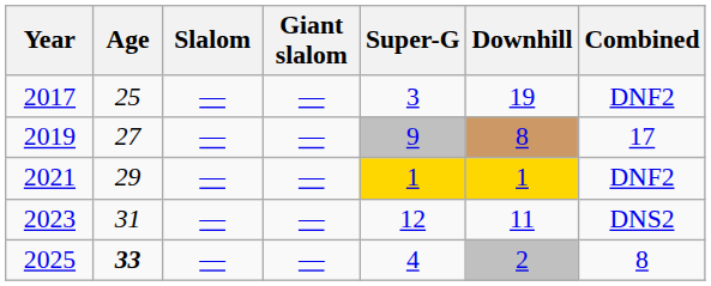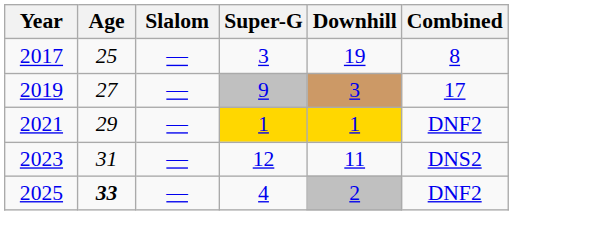 <table class=wikitable style="text-align:center">
 <tr>
 <th>  Year  </th>
 <th> Age </th>
 <th> Slalom </th>
-<th> Giant <br> slalom </th>
 <th>Super-G</th>
 <th>Downhill</th>
 <th>Combined</th>
 </tr>
 <tr>
 <td><a href='#'>2017</a></td>
 <td><em>25</em></td>
 <td><a href='#'>—</a></td>
-<td><a href='#'>—</a></td>
 <td><a href='#'>3</a></td>
 <td><a href='#'>19</a></td>
-<td><a href='#'>DNF2</a></td>
+<td><a href='#'>8</a></td>
 </tr>
 <tr>
 <td><a href='#'>2019</a></td>
 <td><em>27</em></td>
 <td><a href='#'>—</a></td>
-<td><a href='#'>—</a></td>
 <td style="background-color:silver"><a href='#'>9</a></td>
-<td bgcolor="cc9966"><a href='#'>8</a></td>
+<td bgcolor="cc9966"><a href='#'>3</a></td>
 <td><a href='#'>17</a></td>
 </tr>
 <tr>
 <td><a href='#'>2021</a></td>
 <td><em>29</em></td>
-<td><a href='#'>—</a></td>
 <td><a href='#'>—</a></td>
 <td style="background:gold;"><a href='#'>1</a></td>
 <td style="background:gold;"><a href='#'>1</a></td>
 <td><a href='#'>DNF2</a></td>
 </tr>
 <tr>
 <td><a href='#'>2023</a></td>
 <td><em>31</em></td>
 <td><a href='#'>—</a></td>
-<td><a href='#'>—</a></td>
 <td><a href='#'>12</a></td>
 <td><a href='#'>11</a></td>
 <td><a href='#'>DNS2</a></td>
 </tr>
 <tr>
 <td><a href='#'>2025</a></td>
 <td><strong><em>33</em></strong></td>
 <td><a href='#'>—</a></td>
-<td><a href='#'>—</a></td>
 <td><a href='#'>4</a></td>
 <td style="background:silver;"><a href='#'>2</a></td>
-<td><a href='#'>8</a></td>
+<td><a href='#'>DNF2</a></td>
 </tr>
 </table>
